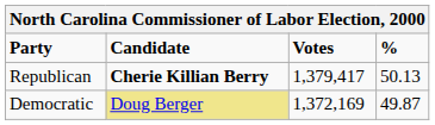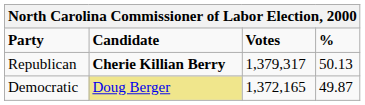 <table class="wikitable">
 <tr>
 <th colspan="4">North Carolina Commissioner of Labor Election, 2000</th>
 </tr>
 <tr>
 <td><strong>Party</strong></td>
 <td><strong>Candidate</strong></td>
 <td><strong>Votes</strong></td>
 <td><strong>%</strong></td>
 </tr>
 <tr>
 <td>Republican</td>
 <td><strong>Cherie Killian Berry</strong></td>
-<td>1,379,417</td>
+<td>1,379,317</td>
 <td>50.13</td>
 </tr>
 <tr>
 <td>Democratic</td>
 <td style="background: khaki;"><a href='#'>Doug Berger</a></td>
-<td>1,372,169</td>
+<td>1,372,165</td>
 <td>49.87</td>
 </tr>
 </table>
